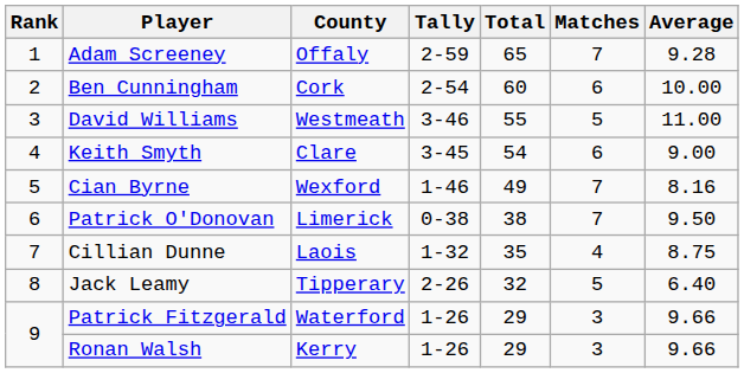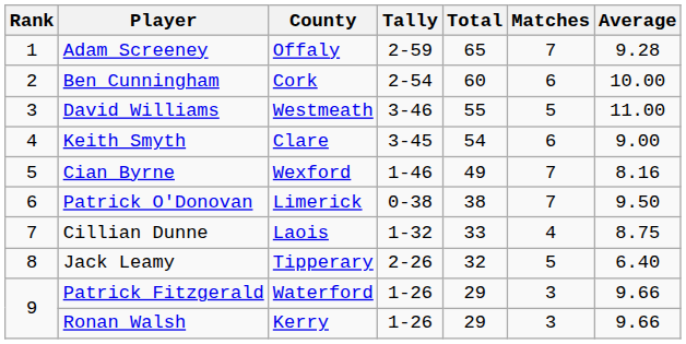 <table class="wikitable">
 <tr>
 <th>Rank</th>
 <th>Player</th>
 <th>County</th>
 <th>Tally</th>
 <th>Total</th>
 <th>Matches</th>
 <th>Average</th>
 </tr>
 <tr>
 <td rowspan=1 align=center>1</td>
 <td><a href='#'>Adam Screeney</a></td>
 <td><a href='#'>Offaly</a></td>
 <td align=center>2-59</td>
 <td align=center>65</td>
 <td align=center>7</td>
 <td align=center>9.28</td>
 </tr>
 <tr>
 <td rowspan=1 align=center>2</td>
 <td><a href='#'>Ben Cunningham</a></td>
 <td><a href='#'>Cork</a></td>
 <td align=center>2-54</td>
 <td align=center>60</td>
 <td align=center>6</td>
 <td align=center>10.00</td>
 </tr>
 <tr>
 <td rowspan=1 align=center>3</td>
 <td><a href='#'>David Williams</a></td>
 <td><a href='#'>Westmeath</a></td>
 <td align=center>3-46</td>
 <td align=center>55</td>
 <td align=center>5</td>
 <td align=center>11.00</td>
 </tr>
 <tr>
 <td rowspan=1 align=center>4</td>
 <td><a href='#'>Keith Smyth</a></td>
 <td><a href='#'>Clare</a></td>
 <td align=center>3-45</td>
 <td align=center>54</td>
 <td align=center>6</td>
 <td align=center>9.00</td>
 </tr>
 <tr>
 <td rowspan=1 align=center>5</td>
 <td><a href='#'>Cian Byrne</a></td>
 <td><a href='#'>Wexford</a></td>
 <td align=center>1-46</td>
 <td align=center>49</td>
 <td align=center>7</td>
 <td align=center>8.16</td>
 </tr>
 <tr>
 <td rowspan=1 align=center>6</td>
 <td><a href='#'>Patrick O'Donovan</a></td>
 <td><a href='#'>Limerick</a></td>
 <td align=center>0-38</td>
 <td align=center>38</td>
 <td align=center>7</td>
 <td align=center>9.50</td>
 </tr>
 <tr>
 <td rowspan=1 align=center>7</td>
 <td>Cillian Dunne</td>
 <td><a href='#'>Laois</a></td>
 <td align=center>1-32</td>
-<td align=center>35</td>
+<td align=center>33</td>
 <td align=center>4</td>
 <td align=center>8.75</td>
 </tr>
 <tr>
 <td rowspan=1 align=center>8</td>
 <td>Jack Leamy</td>
 <td><a href='#'>Tipperary</a></td>
 <td align=center>2-26</td>
 <td align=center>32</td>
 <td align=center>5</td>
 <td align=center>6.40</td>
 </tr>
 <tr>
 <td rowspan=2 align=center>9</td>
 <td><a href='#'>Patrick Fitzgerald</a></td>
 <td><a href='#'>Waterford</a></td>
 <td align=center>1-26</td>
 <td align=center>29</td>
 <td align=center>3</td>
 <td align=center>9.66</td>
 </tr>
 <tr>
 <td><a href='#'>Ronan Walsh</a></td>
 <td><a href='#'>Kerry</a></td>
 <td align=center>1-26</td>
 <td align=center>29</td>
 <td align=center>3</td>
 <td align=center>9.66</td>
 </tr>
 </table>
